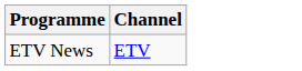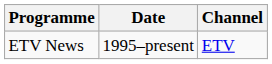 <table class="wikitable sortable">
 <tr>
 <th>Programme</th>
+<th>Date</th>
 <th>Channel</th>
 </tr>
 <tr>
 <td>ETV News</td>
+<td>1995–present</td>
 <td><a href='#'>ETV</a></td>
 </tr>
 </table>
